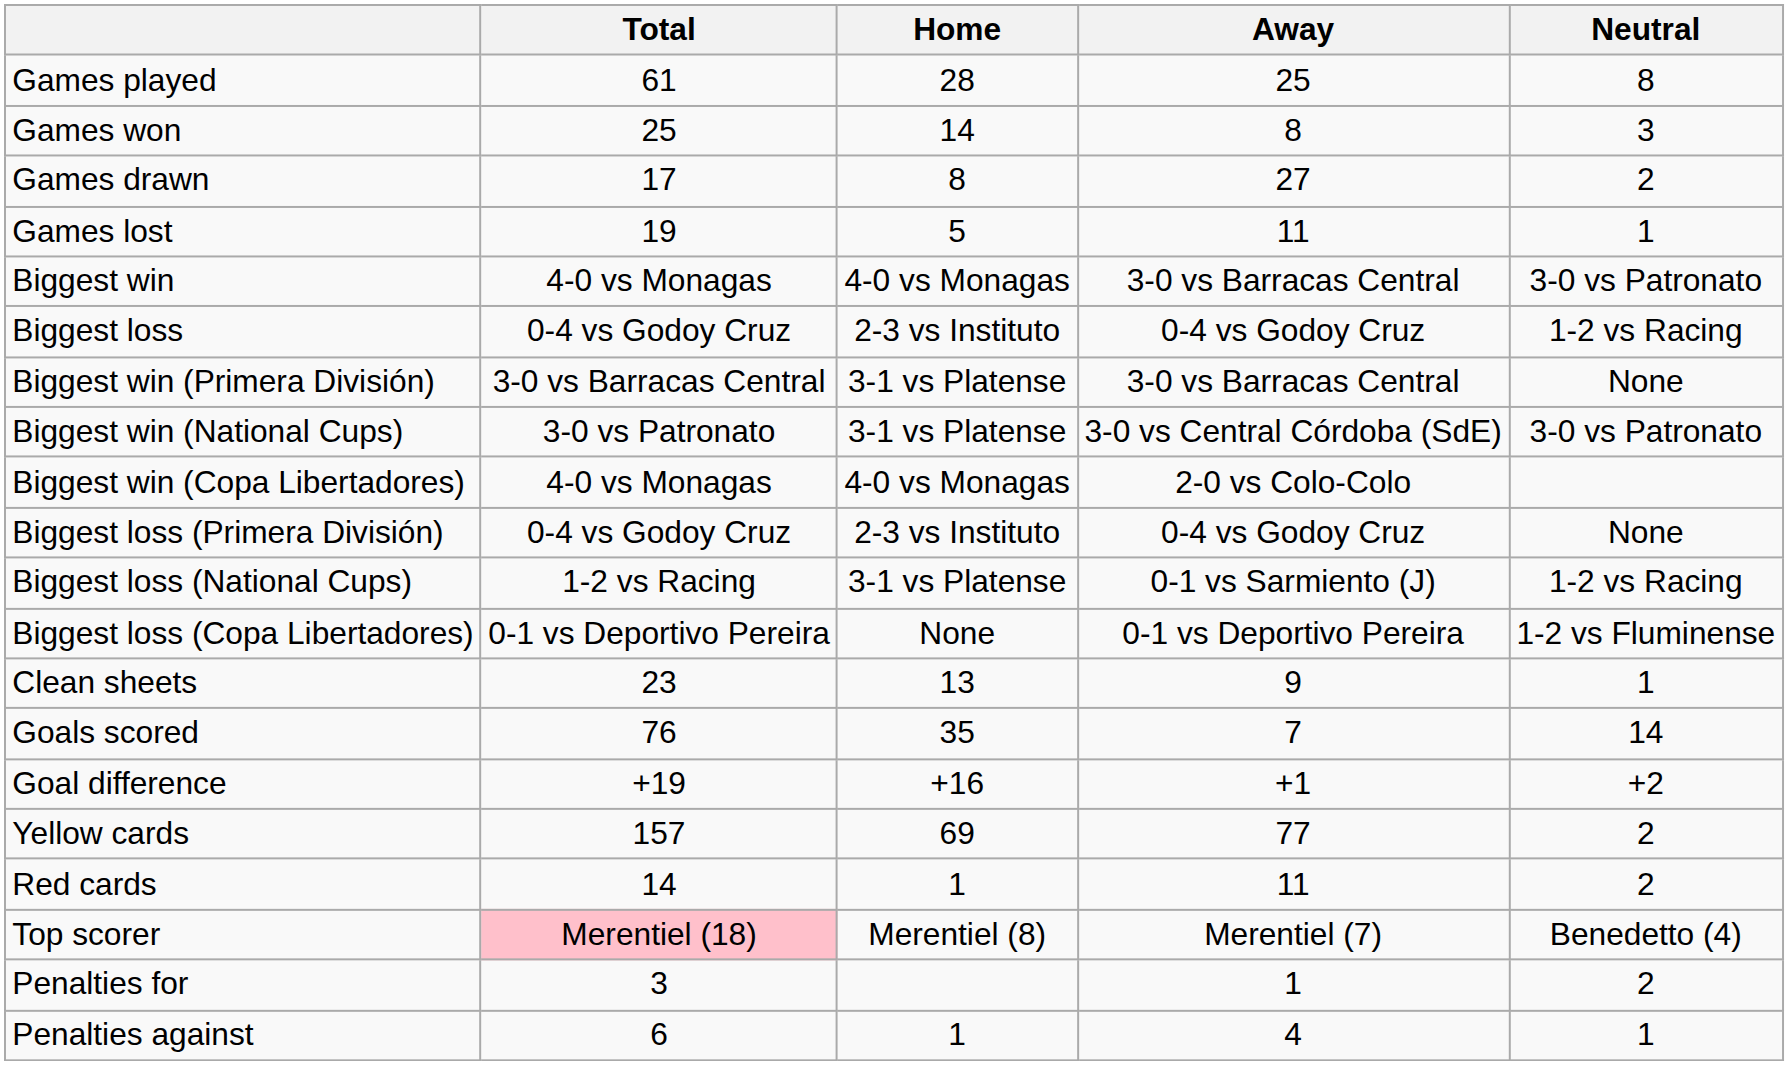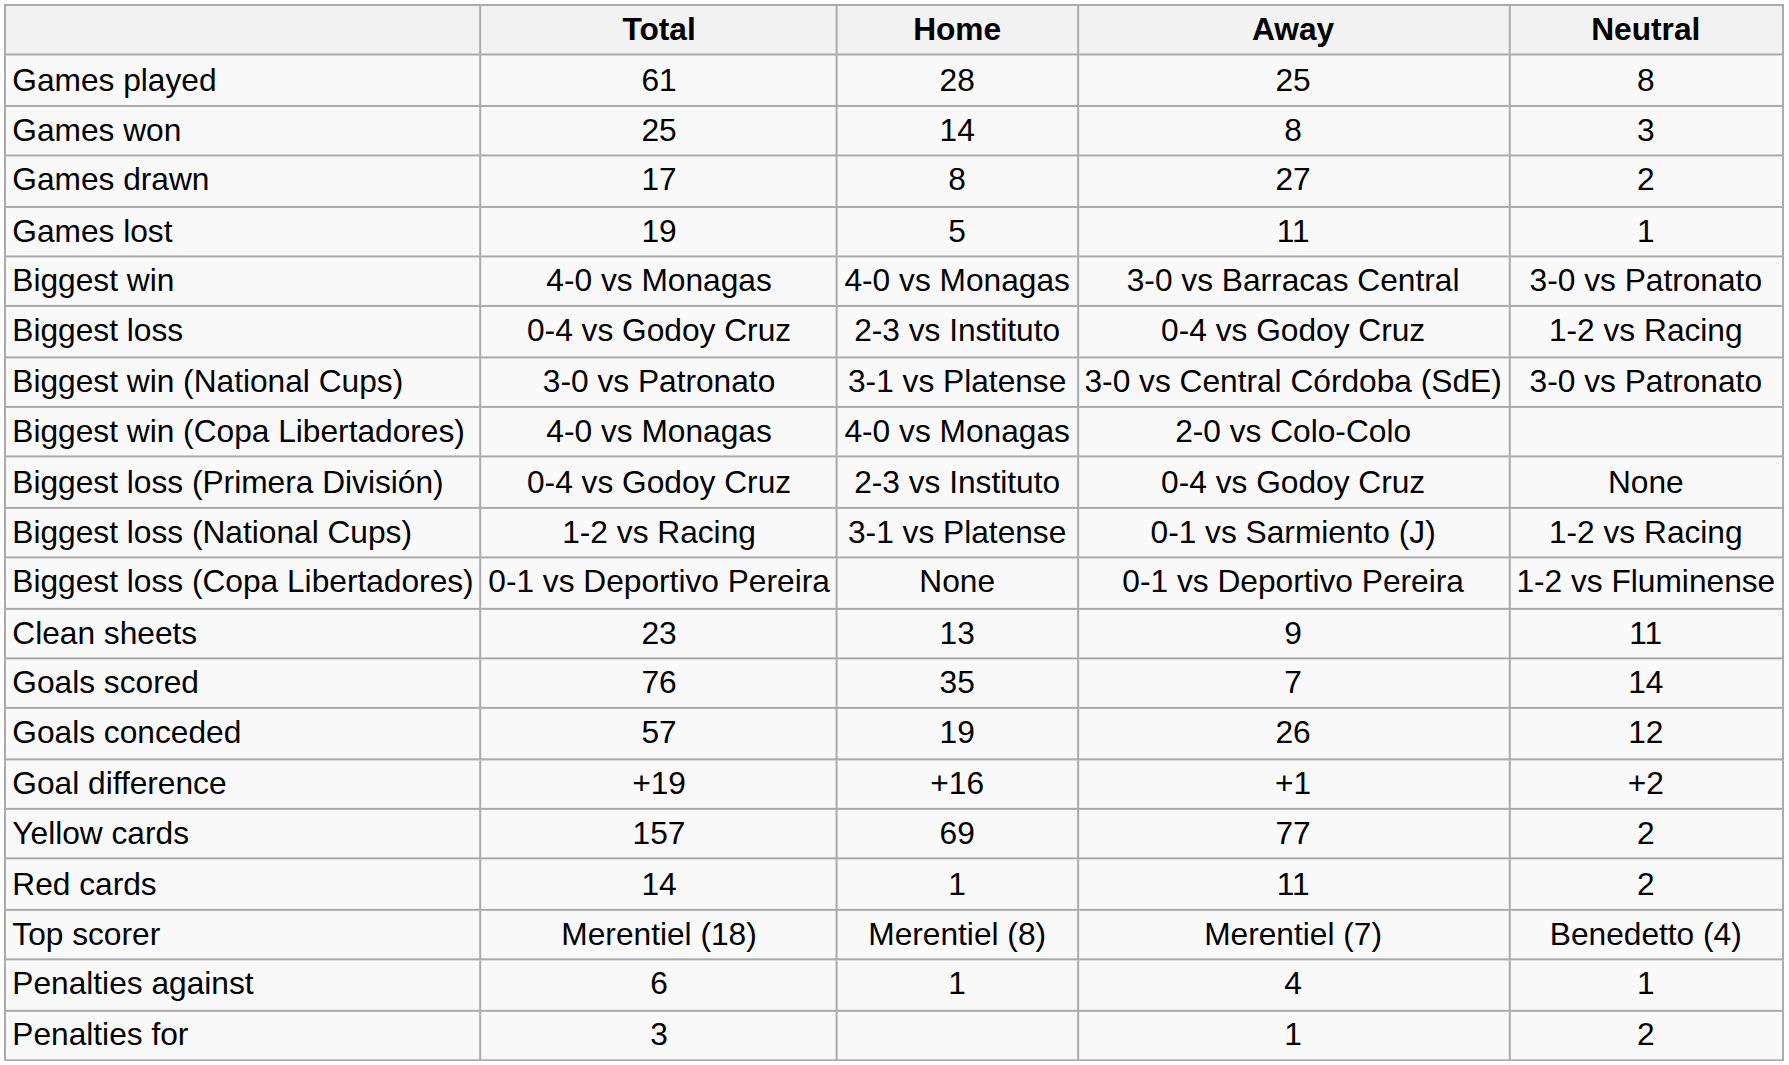 <table class="wikitable" style="text-align: center;">
 <tr>
 <th></th>
 <th>Total</th>
 <th>Home</th>
 <th>Away</th>
 <th>Neutral</th>
 </tr>
 <tr>
 <td align=left>Games played</td>
 <td>61</td>
 <td>28</td>
 <td>25</td>
 <td>8</td>
 </tr>
 <tr>
 <td align=left>Games won</td>
 <td>25</td>
 <td>14</td>
 <td>8</td>
 <td>3</td>
 </tr>
 <tr>
 <td align=left>Games drawn</td>
 <td>17</td>
 <td>8</td>
 <td>27</td>
 <td>2</td>
 </tr>
 <tr>
 <td align=left>Games lost</td>
 <td>19</td>
 <td>5</td>
 <td>11</td>
 <td>1</td>
 </tr>
 <tr>
 <td align=left>Biggest win</td>
 <td>4-0 vs Monagas</td>
 <td>4-0 vs Monagas</td>
 <td>3-0 vs Barracas Central</td>
 <td>3-0 vs Patronato</td>
 </tr>
 <tr>
 <td align=left>Biggest loss</td>
 <td>0-4 vs Godoy Cruz</td>
 <td>2-3 vs Instituto</td>
 <td>0-4 vs Godoy Cruz</td>
 <td>1-2 vs Racing</td>
 </tr>
 <tr>
-<td align=left>Biggest win (Primera División)</td>
-<td>3-0 vs Barracas Central</td>
-<td>3-1 vs Platense</td>
-<td>3-0 vs Barracas Central</td>
-<td>None</td>
-</tr>
-<tr>
 <td align=left>Biggest win (National Cups)</td>
 <td>3-0 vs Patronato</td>
 <td>3-1 vs Platense</td>
 <td>3-0 vs Central Córdoba (SdE)</td>
 <td>3-0 vs Patronato</td>
 </tr>
 <tr>
 <td align=left>Biggest win (Copa Libertadores)</td>
 <td>4-0 vs Monagas</td>
 <td>4-0 vs Monagas</td>
 <td>2-0 vs Colo-Colo</td>
 <td></td>
 </tr>
 <tr>
 <td align=left>Biggest loss (Primera División)</td>
 <td>0-4 vs Godoy Cruz</td>
 <td>2-3 vs Instituto</td>
 <td>0-4 vs Godoy Cruz</td>
 <td>None</td>
 </tr>
 <tr>
 <td align=left>Biggest loss (National Cups)</td>
 <td>1-2 vs Racing</td>
 <td>3-1 vs Platense</td>
 <td>0-1 vs Sarmiento (J)</td>
 <td>1-2 vs Racing</td>
 </tr>
 <tr>
 <td align=left>Biggest loss (Copa Libertadores)</td>
 <td>0-1 vs Deportivo Pereira</td>
 <td>None</td>
 <td>0-1 vs Deportivo Pereira</td>
 <td>1-2 vs Fluminense</td>
 </tr>
 <tr>
 <td align=left>Clean sheets</td>
 <td>23</td>
 <td>13</td>
 <td>9</td>
-<td>1</td>
+<td>11</td>
 </tr>
 <tr>
 <td align=left>Goals scored</td>
 <td>76</td>
 <td>35</td>
 <td>7</td>
 <td>14</td>
+</tr>
+<tr>
+<td align=left>Goals conceded</td>
+<td>57</td>
+<td>19</td>
+<td>26</td>
+<td>12</td>
 </tr>
 <tr>
 <td align=left>Goal difference</td>
 <td>+19</td>
 <td>+16</td>
 <td>+1</td>
 <td>+2</td>
 </tr>
 <tr>
 <td align=left>Yellow cards</td>
 <td>157</td>
 <td>69</td>
 <td>77</td>
 <td>2</td>
 </tr>
 <tr>
 <td align=left>Red cards</td>
 <td>14</td>
 <td>1</td>
 <td>11</td>
 <td>2</td>
 </tr>
 <tr>
 <td align=left>Top scorer</td>
-<td style="background: pink;">Merentiel (18)</td>
+<td>Merentiel (18)</td>
 <td> Merentiel (8)</td>
 <td>Merentiel (7)</td>
 <td>Benedetto (4)</td>
+</tr>
+<tr>
+<td align=left>Penalties against</td>
+<td>6</td>
+<td>1</td>
+<td>4</td>
+<td>1</td>
 </tr>
 <tr>
 <td align=left>Penalties for</td>
 <td>3</td>
 <td></td>
 <td>1</td>
 <td>2</td>
 </tr>
-<tr>
-<td align=left>Penalties against</td>
-<td>6</td>
-<td>1</td>
-<td>4</td>
-<td>1</td>
-</tr>
 </table>
